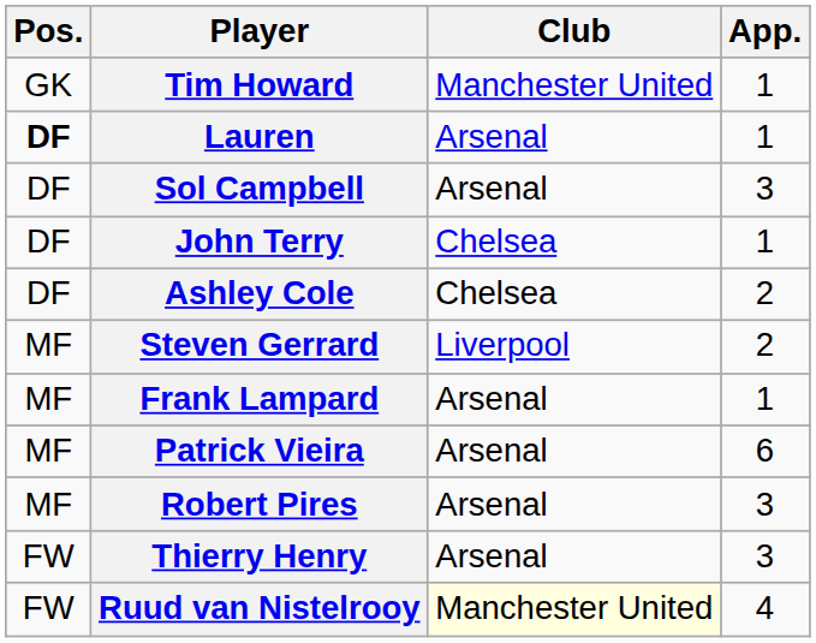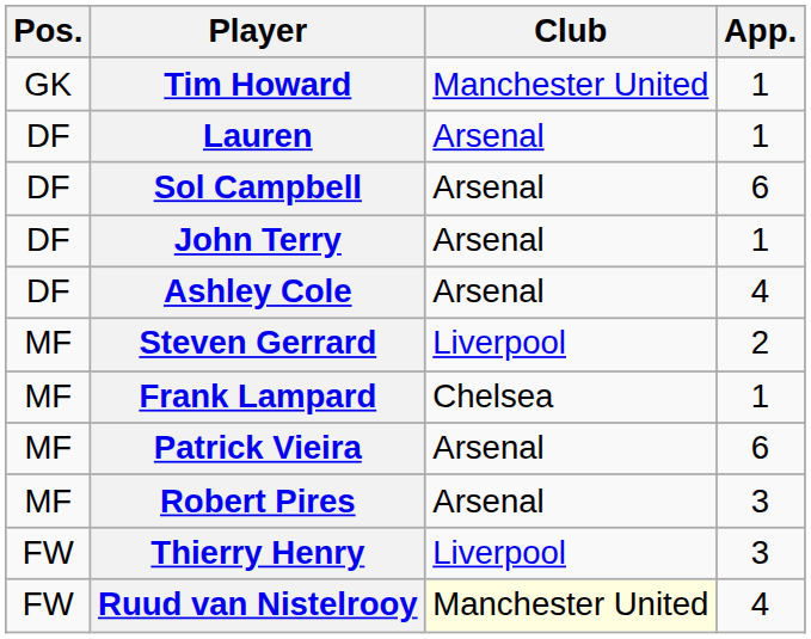 <table class="wikitable plainrowheaders" style="text-align: left">
 <tr>
 <th scope=col>Pos.</th>
 <th scope=col>Player</th>
 <th scope=col>Club</th>
 <th scope=col>App.</th>
 </tr>
 <tr>
 <td style=text-align:center>GK</td>
 <th scope=row><a href='#'>Tim Howard</a></th>
 <td><a href='#'>Manchester United</a></td>
 <td style=text-align:center>1</td>
 </tr>
 <tr>
-<td style=text-align:center><strong>DF</strong></td>
+<td style=text-align:center>DF</td>
 <th scope=row><a href='#'>Lauren</a></th>
 <td><a href='#'>Arsenal</a></td>
 <td style=text-align:center>1</td>
 </tr>
 <tr>
 <td style=text-align:center>DF</td>
 <th scope=row><a href='#'>Sol Campbell</a> </th>
 <td>Arsenal</td>
-<td style=text-align:center>3</td>
+<td style=text-align:center>6</td>
 </tr>
 <tr>
 <td style=text-align:center>DF</td>
 <th scope=row><a href='#'>John Terry</a></th>
-<td><a href='#'>Chelsea</a></td>
+<td>Arsenal</td>
 <td style=text-align:center>1</td>
 </tr>
 <tr>
 <td style=text-align:center>DF</td>
 <th scope=row><a href='#'>Ashley Cole</a> </th>
-<td>Chelsea</td>
-<td style=text-align:center>2</td>
+<td>Arsenal</td>
+<td style=text-align:center>4</td>
 </tr>
 <tr>
 <td style=text-align:center>MF</td>
 <th scope=row><a href='#'>Steven Gerrard</a> </th>
 <td><a href='#'>Liverpool</a></td>
 <td style=text-align:center>2</td>
 </tr>
 <tr>
 <td style=text-align:center>MF</td>
 <th scope=row><a href='#'>Frank Lampard</a></th>
-<td>Arsenal</td>
+<td>Chelsea</td>
 <td style=text-align:center>1</td>
 </tr>
 <tr>
 <td style=text-align:center>MF</td>
 <th scope=row><a href='#'>Patrick Vieira</a> </th>
 <td>Arsenal</td>
 <td style=text-align:center>6</td>
 </tr>
 <tr>
 <td style=text-align:center>MF</td>
 <th scope=row><a href='#'>Robert Pires</a> </th>
 <td>Arsenal</td>
 <td style=text-align:center>3</td>
 </tr>
 <tr>
 <td style=text-align:center>FW</td>
 <th scope=row><a href='#'>Thierry Henry</a> </th>
-<td>Arsenal</td>
+<td><a href='#'>Liverpool</a></td>
 <td style=text-align:center>3</td>
 </tr>
 <tr>
 <td style=text-align:center>FW</td>
 <th scope=row><a href='#'>Ruud van Nistelrooy</a> </th>
 <td style="background: lightyellow;">Manchester United</td>
 <td style=text-align:center>4</td>
 </tr>
 </table>
